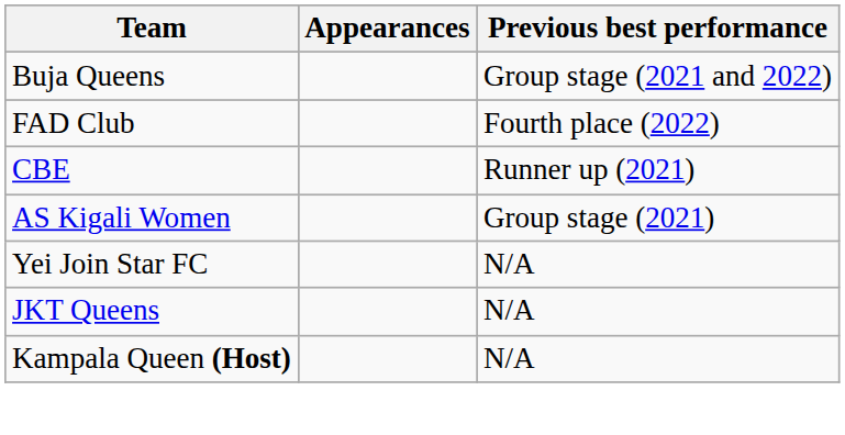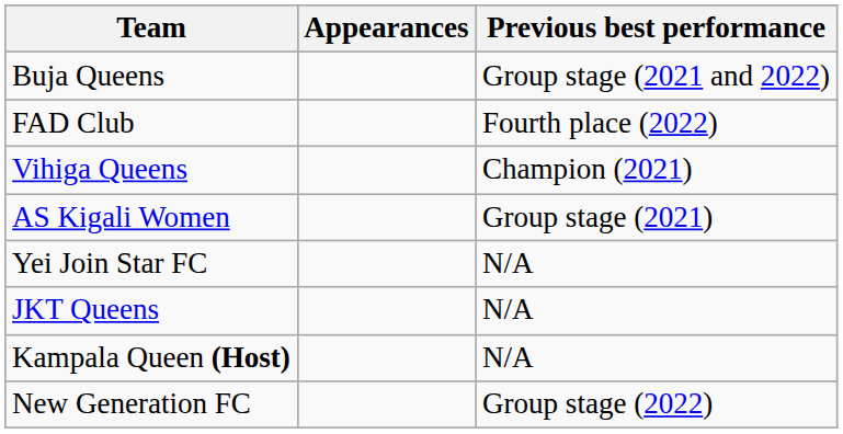 <table class="wikitable sortable" style="text-align: left;">
 <tr>
 <th>Team</th>
 <th>Appearances</th>
 <th>Previous best performance</th>
 </tr>
 <tr>
 <td>  Buja Queens</td>
 <td></td>
 <td>Group stage (<a href='#'>2021</a> and <a href='#'>2022</a>)</td>
 </tr>
 <tr>
 <td> FAD Club</td>
 <td></td>
 <td>Fourth place (<a href='#'>2022</a>)</td>
 </tr>
 <tr>
-<td> <a href='#'>CBE</a></td>
+<td> <a href='#'>Vihiga Queens</a></td>
 <td></td>
-<td>Runner up (<a href='#'>2021</a>)</td>
+<td>Champion (<a href='#'>2021</a>)</td>
 </tr>
 <tr>
 <td> <a href='#'>AS Kigali Women</a></td>
 <td></td>
 <td>Group stage (<a href='#'>2021</a>)</td>
 </tr>
 <tr>
 <td> Yei Join Star FC</td>
 <td></td>
 <td>N/A</td>
 </tr>
 <tr>
 <td> <a href='#'>JKT Queens</a></td>
 <td></td>
 <td>N/A</td>
 </tr>
 <tr>
 <td> Kampala Queen <strong>(Host)</strong></td>
 <td></td>
 <td>N/A</td>
 </tr>
+<tr>
+<td> New Generation FC</td>
+<td></td>
+<td>Group stage (<a href='#'>2022</a>)</td>
+</tr>
 </table>
